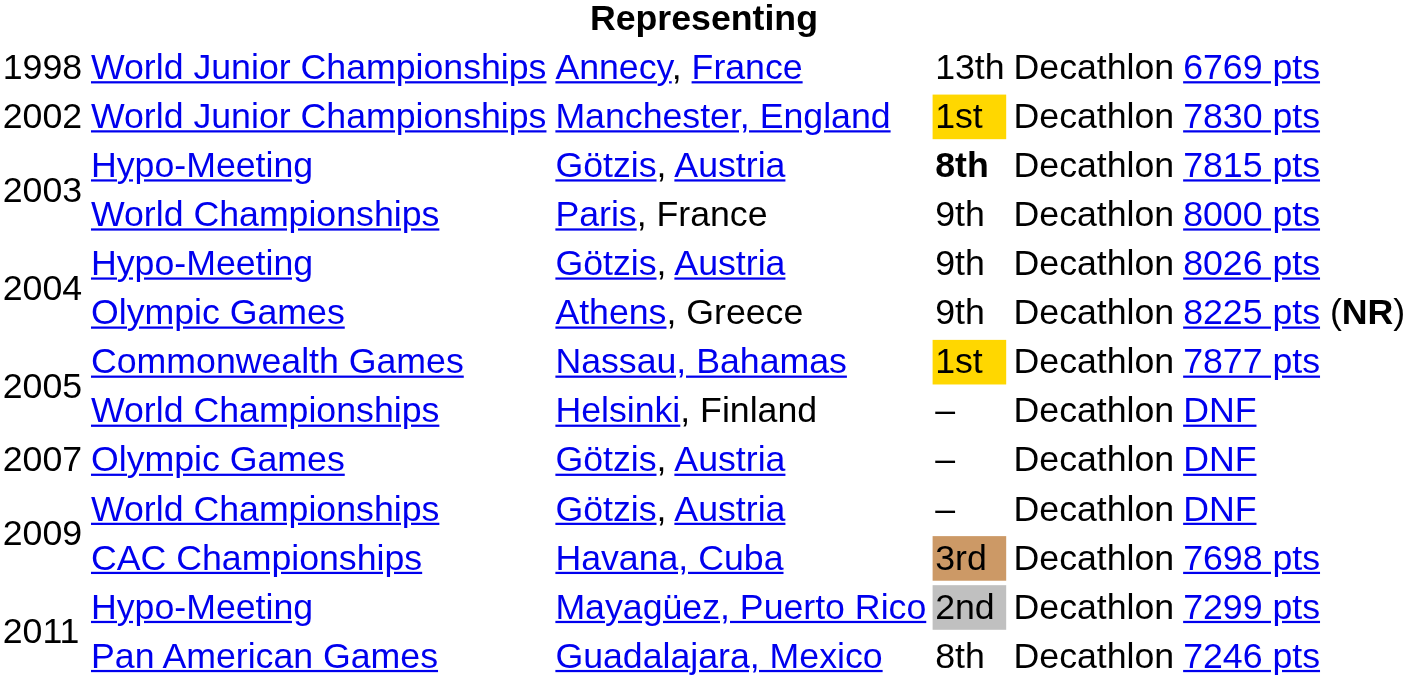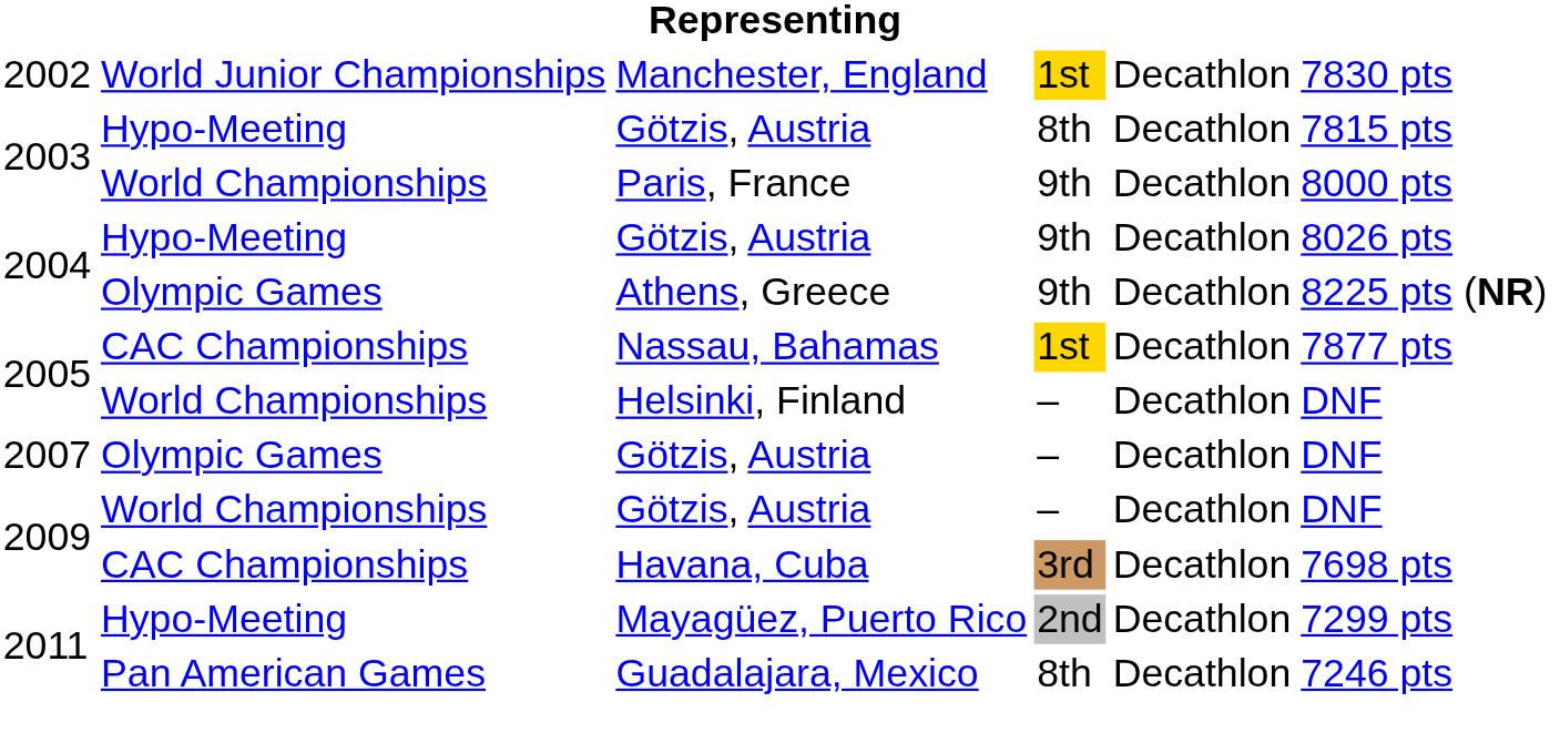 <table>
 <tr>
 <th colspan="6">Representing </th>
-</tr>
-<tr>
-<td>1998</td>
-<td><a href='#'>World Junior Championships</a></td>
-<td><a href='#'>Annecy</a>, <a href='#'>France</a></td>
-<td>13th</td>
-<td>Decathlon</td>
-<td><a href='#'>6769 pts</a></td>
 </tr>
 <tr>
 <td>2002</td>
 <td><a href='#'>World Junior Championships</a></td>
 <td><a href='#'>Manchester, England</a></td>
 <td bgcolor="gold">1st</td>
 <td>Decathlon</td>
 <td><a href='#'>7830 pts</a></td>
 </tr>
 <tr>
 <td rowspan=2>2003</td>
 <td><a href='#'>Hypo-Meeting</a></td>
 <td><a href='#'>Götzis</a>, <a href='#'>Austria</a></td>
-<td><strong>8th</strong></td>
+<td>8th</td>
 <td>Decathlon</td>
 <td><a href='#'>7815 pts</a></td>
 </tr>
 <tr>
 <td><a href='#'>World Championships</a></td>
 <td><a href='#'>Paris</a>, France</td>
 <td>9th</td>
 <td>Decathlon</td>
 <td><a href='#'>8000 pts</a></td>
 </tr>
 <tr>
 <td rowspan=2>2004</td>
 <td><a href='#'>Hypo-Meeting</a></td>
 <td><a href='#'>Götzis</a>, <a href='#'>Austria</a></td>
 <td>9th</td>
 <td>Decathlon</td>
 <td><a href='#'>8026 pts</a></td>
 </tr>
 <tr>
 <td><a href='#'>Olympic Games</a></td>
 <td><a href='#'>Athens</a>, Greece</td>
 <td>9th</td>
 <td>Decathlon</td>
 <td><a href='#'>8225 pts</a> (<strong>NR</strong>)</td>
 </tr>
 <tr>
 <td rowspan=2>2005</td>
-<td><a href='#'>Commonwealth Games</a></td>
+<td><a href='#'>CAC Championships</a></td>
 <td><a href='#'>Nassau, Bahamas</a></td>
 <td bgcolor="gold">1st</td>
 <td>Decathlon</td>
 <td><a href='#'>7877 pts</a></td>
 </tr>
 <tr>
 <td><a href='#'>World Championships</a></td>
 <td><a href='#'>Helsinki</a>, Finland</td>
 <td>–</td>
 <td>Decathlon</td>
 <td><a href='#'>DNF</a></td>
 </tr>
 <tr>
 <td>2007</td>
 <td><a href='#'>Olympic Games</a></td>
 <td><a href='#'>Götzis</a>, <a href='#'>Austria</a></td>
 <td>–</td>
 <td>Decathlon</td>
 <td><a href='#'>DNF</a></td>
 </tr>
 <tr>
 <td rowspan=2>2009</td>
 <td><a href='#'>World Championships</a></td>
 <td><a href='#'>Götzis</a>, <a href='#'>Austria</a></td>
 <td>–</td>
 <td>Decathlon</td>
 <td><a href='#'>DNF</a></td>
 </tr>
 <tr>
 <td><a href='#'>CAC Championships</a></td>
 <td><a href='#'>Havana, Cuba</a></td>
 <td bgcolor="cc9966">3rd</td>
 <td>Decathlon</td>
 <td><a href='#'>7698 pts</a></td>
 </tr>
 <tr>
 <td rowspan=2>2011</td>
 <td><a href='#'>Hypo-Meeting</a></td>
 <td><a href='#'>Mayagüez, Puerto Rico</a></td>
 <td bgcolor="silver">2nd</td>
 <td>Decathlon</td>
 <td><a href='#'>7299 pts</a></td>
 </tr>
 <tr>
 <td><a href='#'>Pan American Games</a></td>
 <td><a href='#'>Guadalajara, Mexico</a></td>
 <td>8th</td>
 <td>Decathlon</td>
 <td><a href='#'>7246 pts</a></td>
 </tr>
 </table>
